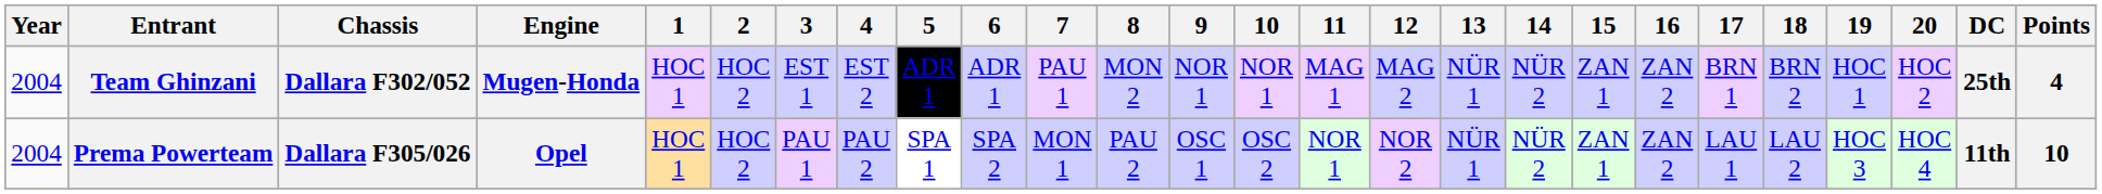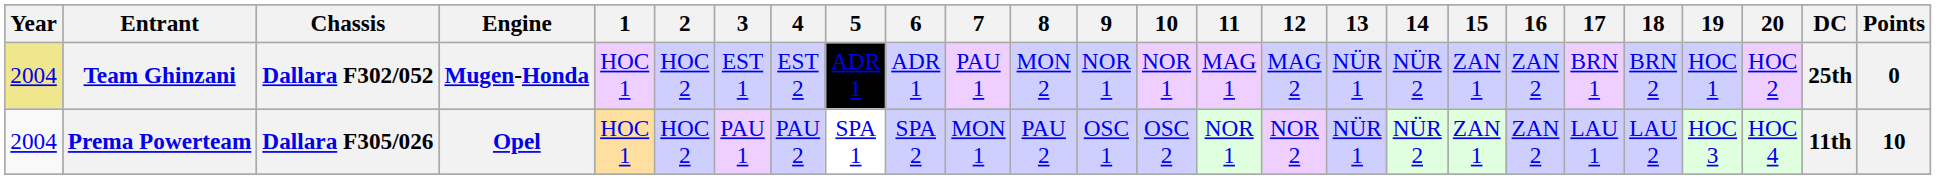 <table class="wikitable" style="text-align:center; font-size:85%">
 <tr>
 <th>Year</th>
 <th>Entrant</th>
 <th>Chassis</th>
 <th>Engine</th>
 <th>1</th>
 <th>2</th>
 <th>3</th>
 <th>4</th>
 <th>5</th>
 <th>6</th>
 <th>7</th>
 <th>8</th>
 <th>9</th>
 <th>10</th>
 <th>11</th>
 <th>12</th>
 <th>13</th>
 <th>14</th>
 <th>15</th>
 <th>16</th>
 <th>17</th>
 <th>18</th>
 <th>19</th>
 <th>20</th>
 <th>DC</th>
 <th>Points</th>
 </tr>
 <tr>
-<td><a href='#'>2004</a></td>
+<td style="background: khaki;"><a href='#'>2004</a></td>
 <th nowrap><a href='#'>Team Ghinzani</a></th>
 <th nowrap><a href='#'>Dallara</a> F302/052</th>
 <th nowrap><a href='#'>Mugen</a>-<a href='#'>Honda</a></th>
 <td style="background:#EFCFFF;"><a href='#'>HOC<br>1</a><br></td>
 <td style="background:#CFCFFF;"><a href='#'>HOC<br>2</a><br></td>
 <td style="background:#CFCFFF;"><a href='#'>EST<br>1</a><br></td>
 <td style="background:#CFCFFF;"><a href='#'>EST<br>2</a><br></td>
 <td style="background:#000000; color:white"><a href='#'><span>ADR<br>1</span></a><br></td>
 <td style="background:#CFCFFF;"><a href='#'>ADR<br>1</a><br></td>
 <td style="background:#EFCFFF;"><a href='#'>PAU<br>1</a><br></td>
 <td style="background:#CFCFFF;"><a href='#'>MON<br>2</a><br></td>
 <td style="background:#CFCFFF;"><a href='#'>NOR<br>1</a><br></td>
 <td style="background:#EFCFFF;"><a href='#'>NOR<br>1</a><br></td>
 <td style="background:#EFCFFF;"><a href='#'>MAG<br>1</a><br></td>
 <td style="background:#CFCFFF;"><a href='#'>MAG<br>2</a><br></td>
 <td style="background:#CFCFFF;"><a href='#'>NÜR<br>1</a><br></td>
 <td style="background:#CFCFFF;"><a href='#'>NÜR<br>2</a><br></td>
 <td style="background:#CFCFFF;"><a href='#'>ZAN<br>1</a><br></td>
 <td style="background:#CFCFFF;"><a href='#'>ZAN<br>2</a><br></td>
 <td style="background:#EFCFFF;"><a href='#'>BRN<br>1</a><br></td>
 <td style="background:#CFCFFF;"><a href='#'>BRN<br>2</a><br></td>
 <td style="background:#CFCFFF;"><a href='#'>HOC<br>1</a><br></td>
 <td style="background:#EFCFFF;"><a href='#'>HOC<br>2</a><br></td>
 <th>25th</th>
-<th>4</th>
+<th>0</th>
 </tr>
 <tr>
 <td><a href='#'>2004</a></td>
 <th nowrap><a href='#'>Prema Powerteam</a></th>
 <th nowrap><a href='#'>Dallara</a> F305/026</th>
 <th nowrap><a href='#'>Opel</a></th>
 <td style="background:#FFDF9F;"><a href='#'>HOC<br>1</a><br></td>
 <td style="background:#CFCFFF;"><a href='#'>HOC<br>2</a><br></td>
 <td style="background:#EFCFFF;"><a href='#'>PAU<br>1</a><br></td>
 <td style="background:#CFCFFF;"><a href='#'>PAU<br>2</a><br></td>
 <td style="background:#FFFFFF;"><a href='#'>SPA<br>1</a><br></td>
 <td style="background:#CFCFFF;"><a href='#'>SPA<br>2</a><br></td>
 <td style="background:#CFCFFF;"><a href='#'>MON<br>1</a><br></td>
 <td style="background:#CFCFFF;"><a href='#'>PAU<br>2</a><br></td>
 <td style="background:#CFCFFF;"><a href='#'>OSC<br>1</a><br></td>
 <td style="background:#CFCFFF;"><a href='#'>OSC<br>2</a><br></td>
 <td style="background:#DFFFDF;"><a href='#'>NOR<br>1</a><br></td>
 <td style="background:#EFCFFF;"><a href='#'>NOR<br>2</a><br></td>
 <td style="background:#CFCFFF;"><a href='#'>NÜR<br>1</a><br></td>
 <td style="background:#DFFFDF;"><a href='#'>NÜR<br>2</a><br></td>
 <td style="background:#DFFFDF;"><a href='#'>ZAN<br>1</a><br></td>
 <td style="background:#CFCFFF;"><a href='#'>ZAN<br>2</a><br></td>
 <td style="background:#CFCFFF;"><a href='#'>LAU<br>1</a><br></td>
 <td style="background:#CFCFFF;"><a href='#'>LAU<br>2</a><br></td>
 <td style="background:#DFFFDF;"><a href='#'>HOC<br>3</a><br></td>
 <td style="background:#DFFFDF;"><a href='#'>HOC<br>4</a><br></td>
 <th>11th</th>
 <th>10</th>
 </tr>
 </table>
